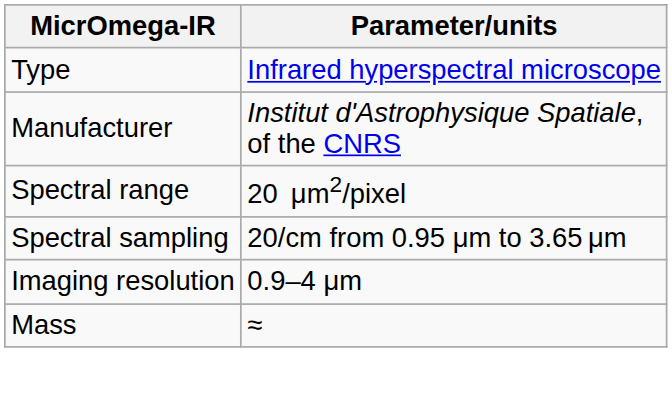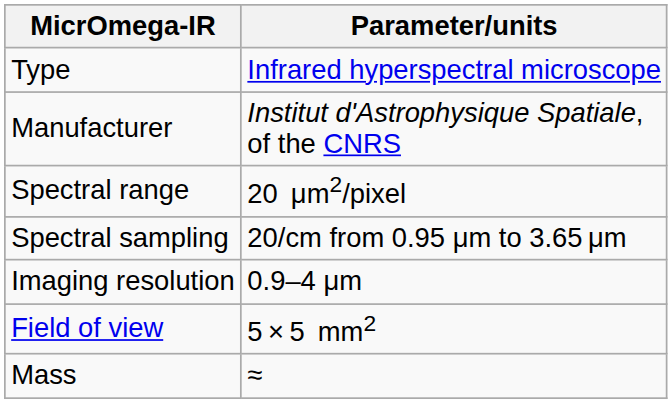 <table class="wikitable floatright">
 <tr>
 <th>MicrOmega-IR</th>
 <th>Parameter/units </th>
 </tr>
 <tr>
 <td>Type</td>
 <td><a href='#'>Infrared hyperspectral microscope</a></td>
 </tr>
 <tr>
 <td>Manufacturer</td>
 <td><em>Institut d'Astrophysique Spatiale</em>,<br>of the <a href='#'>CNRS</a></td>
 </tr>
 <tr>
 <td>Spectral range</td>
 <td>20  μm<sup>2</sup>/pixel</td>
 </tr>
 <tr>
 <td>Spectral sampling</td>
 <td>20/cm from 0.95 μm to 3.65 μm</td>
 </tr>
 <tr>
 <td>Imaging resolution</td>
 <td>0.9–4 μm </td>
 </tr>
 <tr>
+<td><a href='#'>Field of view</a></td>
+<td>5 × 5  mm<sup>2</sup></td>
+</tr>
+<tr>
 <td>Mass</td>
 <td>≈ </td>
 </tr>
 </table>
